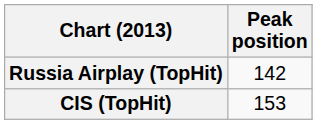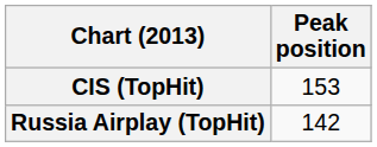 <table class="wikitable sortable plainrowheaders" style="text-align:center">
 <tr>
 <th scope="col">Chart (2013)</th>
 <th scope="col">Peak<br>position</th>
 </tr>
 <tr>
+<th scope="row">CIS (TopHit)</th>
+<td>153</td>
+</tr>
+<tr>
 <th scope="row">Russia Airplay (TopHit)</th>
 <td>142</td>
 </tr>
-<tr>
-<th scope="row">CIS (TopHit)</th>
-<td>153</td>
-</tr>
 </table>
